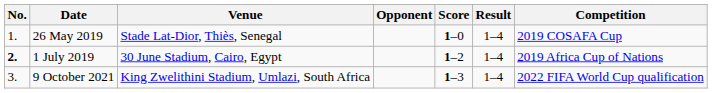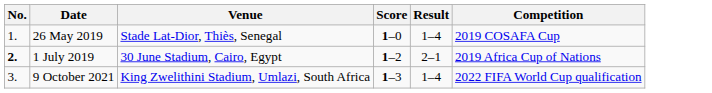 <table class="wikitable" style="font-size:100%;">
 <tr>
 <th>No.</th>
 <th>Date</th>
 <th>Venue</th>
-<th>Opponent</th>
 <th>Score</th>
 <th>Result</th>
 <th>Competition</th>
 </tr>
 <tr>
 <td>1.</td>
 <td>26 May 2019</td>
 <td><a href='#'>Stade Lat-Dior</a>, <a href='#'>Thiès</a>, Senegal</td>
-<td></td>
 <td align=center><strong>1</strong>–0</td>
 <td align=center>1–4</td>
 <td><a href='#'>2019 COSAFA Cup</a></td>
 </tr>
 <tr>
 <td><strong>2.</strong></td>
 <td>1 July 2019</td>
 <td><a href='#'>30 June Stadium</a>, <a href='#'>Cairo</a>, Egypt</td>
-<td></td>
 <td align=center><strong>1</strong>–2</td>
-<td align=center>1–4</td>
+<td align=center>2–1</td>
 <td><a href='#'>2019 Africa Cup of Nations</a></td>
 </tr>
 <tr>
 <td>3.</td>
 <td>9 October 2021</td>
 <td><a href='#'>King Zwelithini Stadium</a>, <a href='#'>Umlazi</a>, South Africa</td>
-<td></td>
 <td align=center><strong>1</strong>–3</td>
 <td align=center>1–4</td>
 <td><a href='#'>2022 FIFA World Cup qualification</a></td>
 </tr>
 </table>
